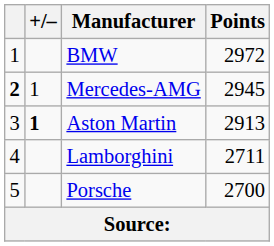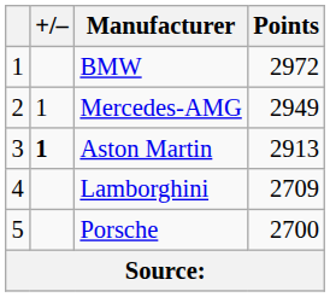 <table class="wikitable" style="font-size: 95%;">
 <tr>
 <th scope="col"></th>
 <th scope="col">+/–</th>
 <th scope="col">Manufacturer</th>
 <th scope="col">Points</th>
 </tr>
 <tr>
 <td align=center>1</td>
 <td align="left"></td>
 <td> <a href='#'>BMW</a></td>
 <td align=right>2972</td>
 </tr>
 <tr>
-<td align=center><strong>2</strong></td>
+<td align=center>2</td>
 <td align="left"> 1</td>
 <td> <a href='#'>Mercedes-AMG</a></td>
-<td align=right>2945</td>
+<td align=right>2949</td>
 </tr>
 <tr>
 <td align=center>3</td>
 <td align="left"><strong> 1</strong></td>
 <td> <a href='#'>Aston Martin</a></td>
 <td align=right>2913</td>
 </tr>
 <tr>
 <td align=center>4</td>
 <td align="left"></td>
 <td> <a href='#'>Lamborghini</a></td>
-<td align=right>2711</td>
+<td align=right>2709</td>
 </tr>
 <tr>
 <td align=center>5</td>
 <td align="left"></td>
 <td> <a href='#'>Porsche</a></td>
 <td align=right>2700</td>
 </tr>
 <tr>
 <th colspan=5>Source:</th>
 </tr>
 </table>
